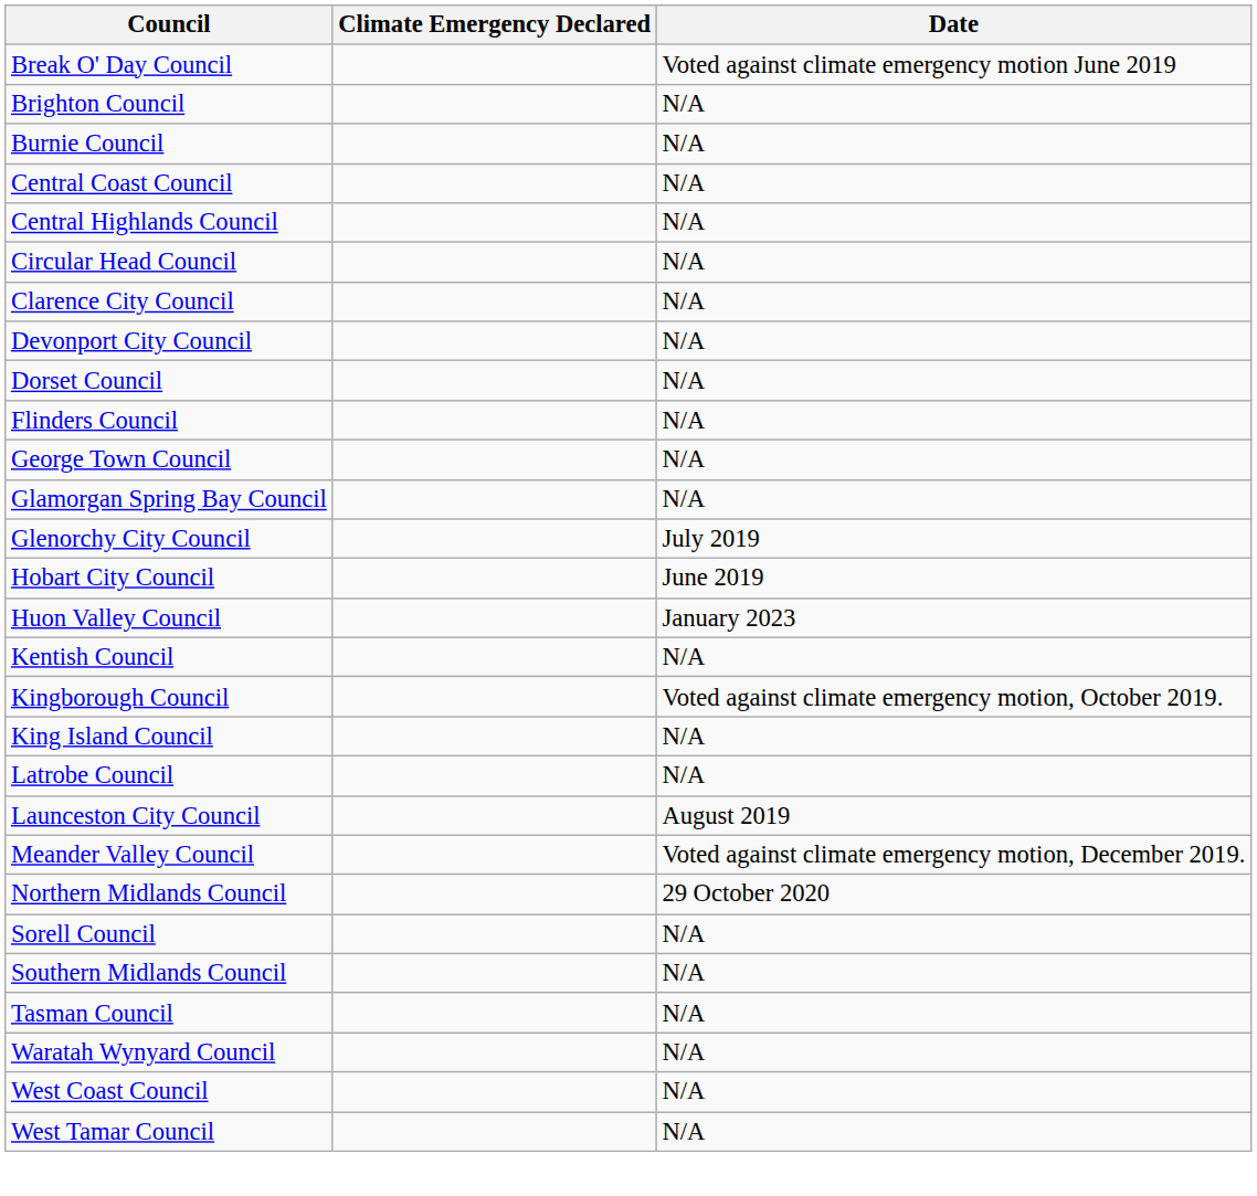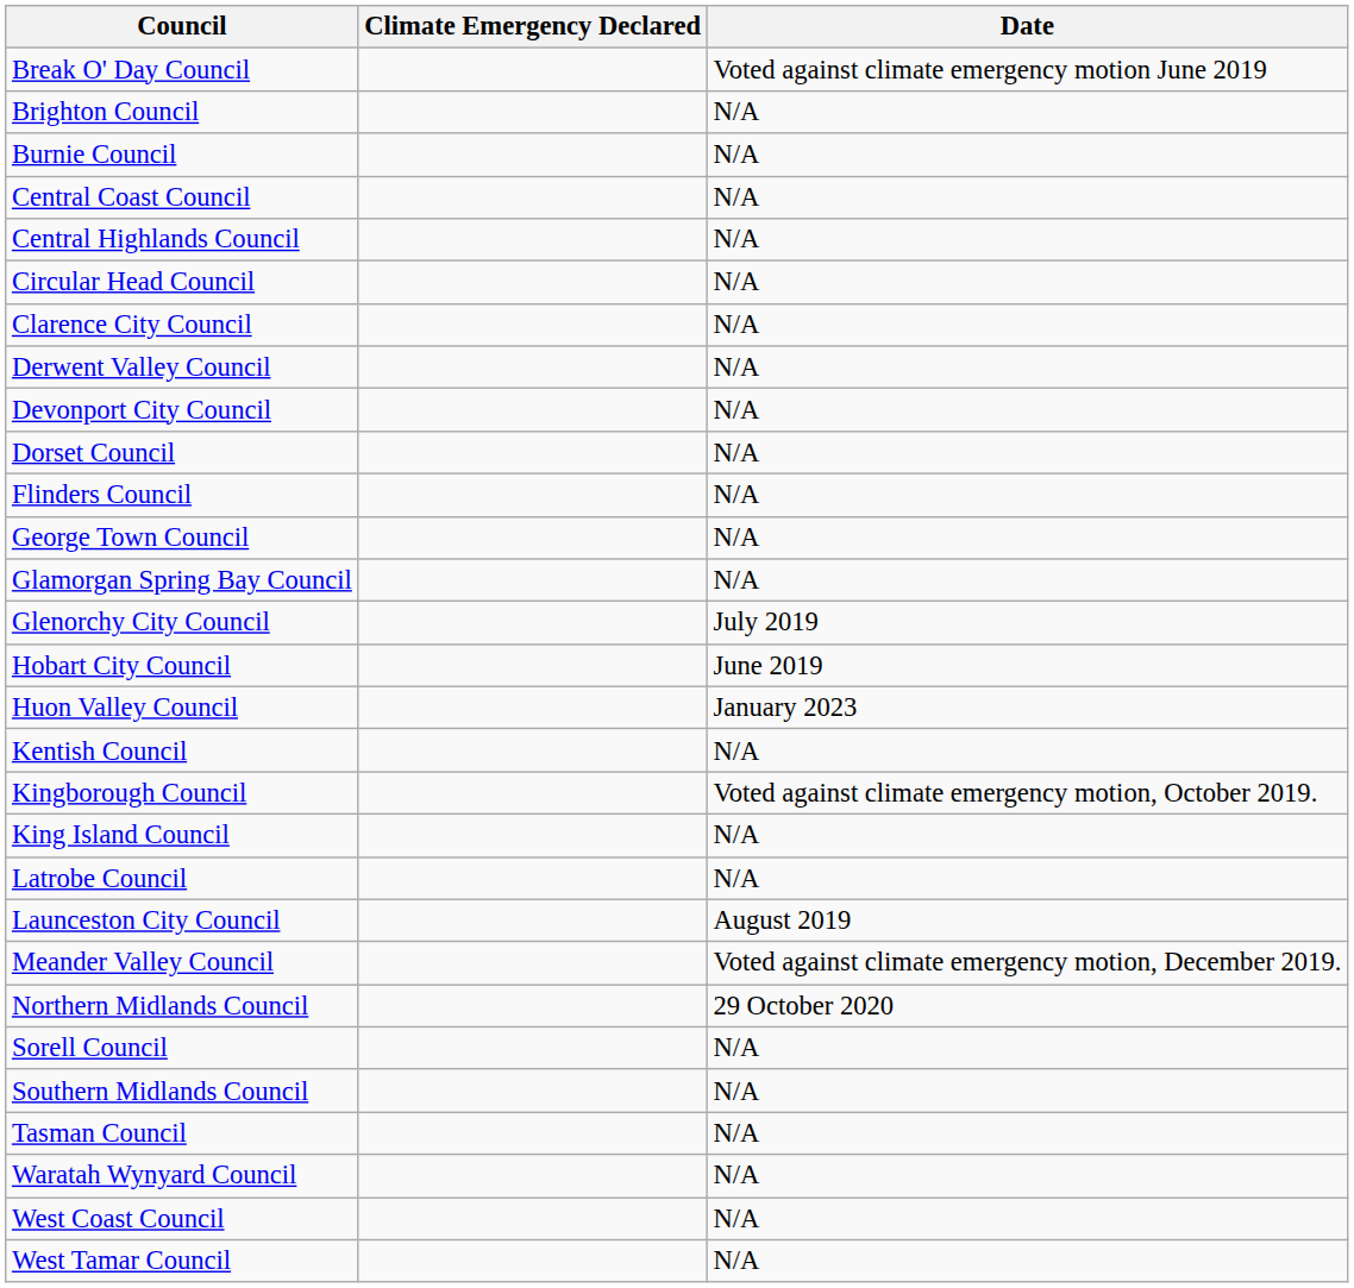 <table class="wikitable sortable">
 <tr>
 <th>Council</th>
 <th>Climate Emergency Declared</th>
 <th>Date</th>
 </tr>
 <tr>
 <td><a href='#'>Break O' Day Council</a></td>
 <td></td>
 <td>Voted against climate emergency motion June 2019</td>
 </tr>
 <tr>
 <td><a href='#'>Brighton Council</a></td>
 <td></td>
 <td>N/A</td>
 </tr>
 <tr>
 <td><a href='#'>Burnie Council</a></td>
 <td></td>
 <td>N/A</td>
 </tr>
 <tr>
 <td><a href='#'>Central Coast Council</a></td>
 <td></td>
 <td>N/A</td>
 </tr>
 <tr>
 <td><a href='#'>Central Highlands Council</a></td>
 <td></td>
 <td>N/A</td>
 </tr>
 <tr>
 <td><a href='#'>Circular Head Council</a></td>
 <td></td>
 <td>N/A</td>
 </tr>
 <tr>
 <td><a href='#'>Clarence City Council</a></td>
+<td></td>
+<td>N/A</td>
+</tr>
+<tr>
+<td><a href='#'>Derwent Valley Council</a></td>
 <td></td>
 <td>N/A</td>
 </tr>
 <tr>
 <td><a href='#'>Devonport City Council</a></td>
 <td></td>
 <td>N/A</td>
 </tr>
 <tr>
 <td><a href='#'>Dorset Council</a></td>
 <td></td>
 <td>N/A</td>
 </tr>
 <tr>
 <td><a href='#'>Flinders Council</a></td>
 <td></td>
 <td>N/A</td>
 </tr>
 <tr>
 <td><a href='#'>George Town Council</a></td>
 <td></td>
 <td>N/A</td>
 </tr>
 <tr>
 <td><a href='#'>Glamorgan Spring Bay Council</a></td>
 <td></td>
 <td>N/A</td>
 </tr>
 <tr>
 <td><a href='#'>Glenorchy City Council</a></td>
 <td></td>
 <td>July 2019</td>
 </tr>
 <tr>
 <td><a href='#'>Hobart City Council</a></td>
 <td></td>
 <td>June 2019</td>
 </tr>
 <tr>
 <td><a href='#'>Huon Valley Council</a></td>
 <td></td>
 <td>January 2023 </td>
 </tr>
 <tr>
 <td><a href='#'>Kentish Council</a></td>
 <td></td>
 <td>N/A</td>
 </tr>
 <tr>
 <td><a href='#'>Kingborough Council</a></td>
 <td></td>
 <td>Voted against climate emergency motion, October 2019.</td>
 </tr>
 <tr>
 <td><a href='#'>King Island Council</a></td>
 <td></td>
 <td>N/A</td>
 </tr>
 <tr>
 <td><a href='#'>Latrobe Council</a></td>
 <td></td>
 <td>N/A</td>
 </tr>
 <tr>
 <td><a href='#'>Launceston City Council</a></td>
 <td></td>
 <td>August 2019</td>
 </tr>
 <tr>
 <td><a href='#'>Meander Valley Council</a></td>
 <td></td>
 <td>Voted against climate emergency motion, December 2019.</td>
 </tr>
 <tr>
 <td><a href='#'>Northern Midlands Council</a></td>
 <td></td>
 <td>29 October 2020</td>
 </tr>
 <tr>
 <td><a href='#'>Sorell Council</a></td>
 <td></td>
 <td>N/A</td>
 </tr>
 <tr>
 <td><a href='#'>Southern Midlands Council</a></td>
 <td></td>
 <td>N/A</td>
 </tr>
 <tr>
 <td><a href='#'>Tasman Council</a></td>
 <td></td>
 <td>N/A</td>
 </tr>
 <tr>
 <td><a href='#'>Waratah Wynyard Council</a></td>
 <td></td>
 <td>N/A</td>
 </tr>
 <tr>
 <td><a href='#'>West Coast Council</a></td>
 <td></td>
 <td>N/A</td>
 </tr>
 <tr>
 <td><a href='#'>West Tamar Council</a></td>
 <td></td>
 <td>N/A</td>
 </tr>
 </table>
